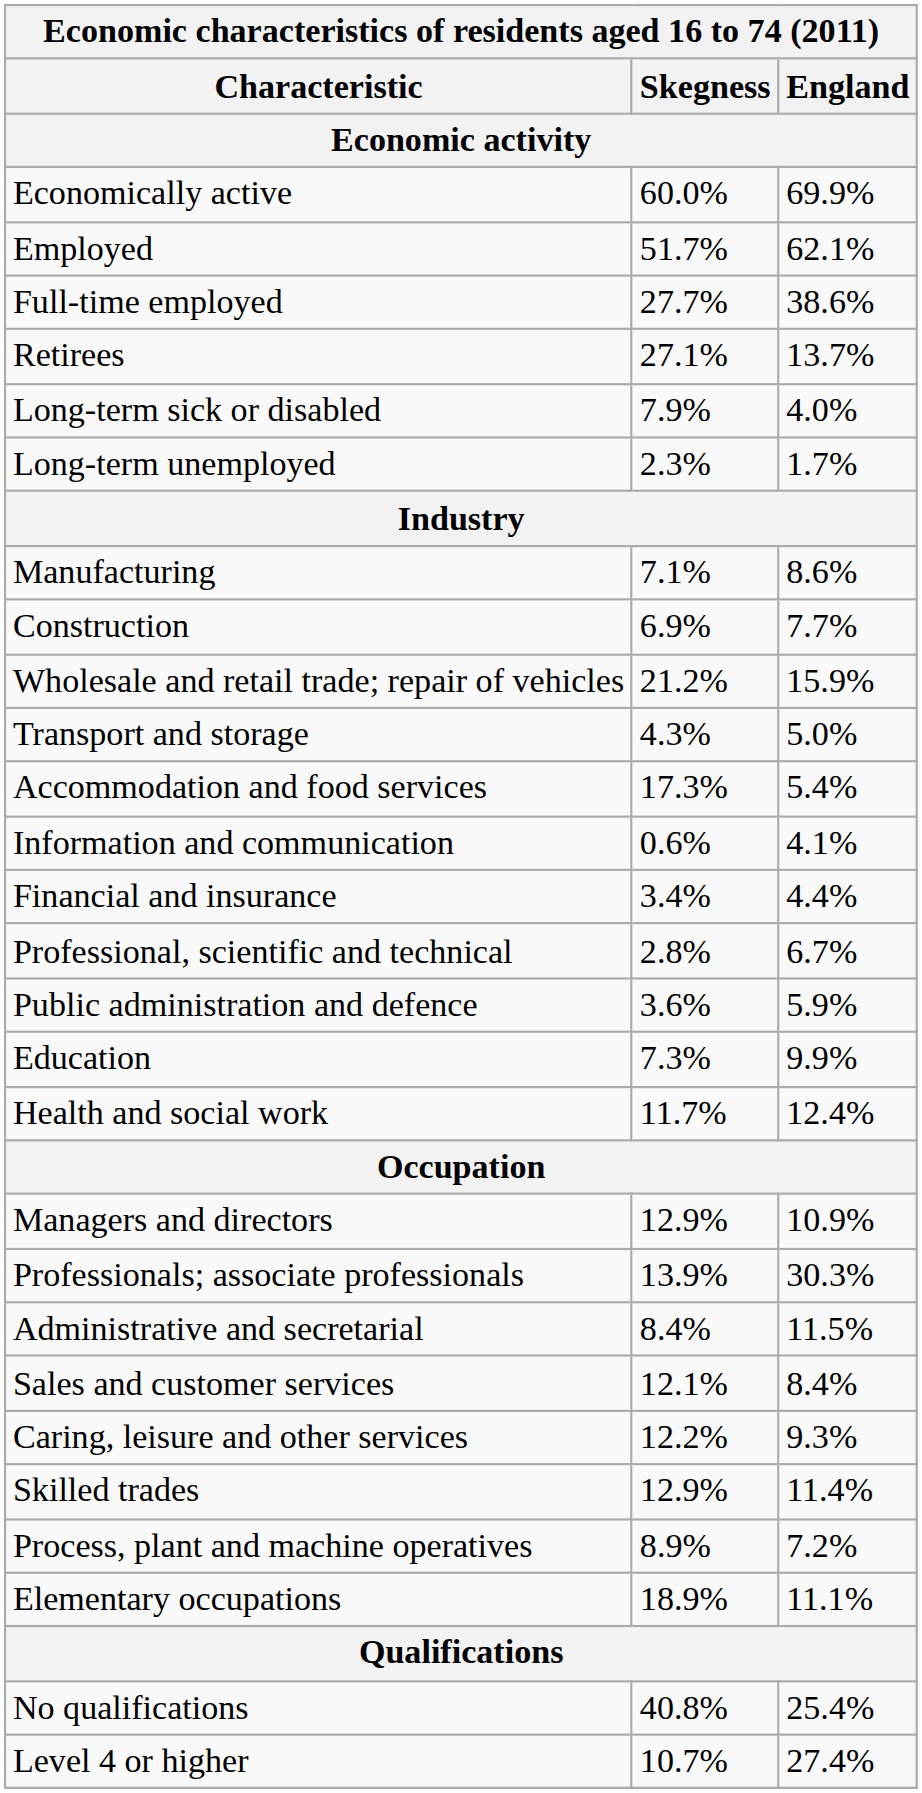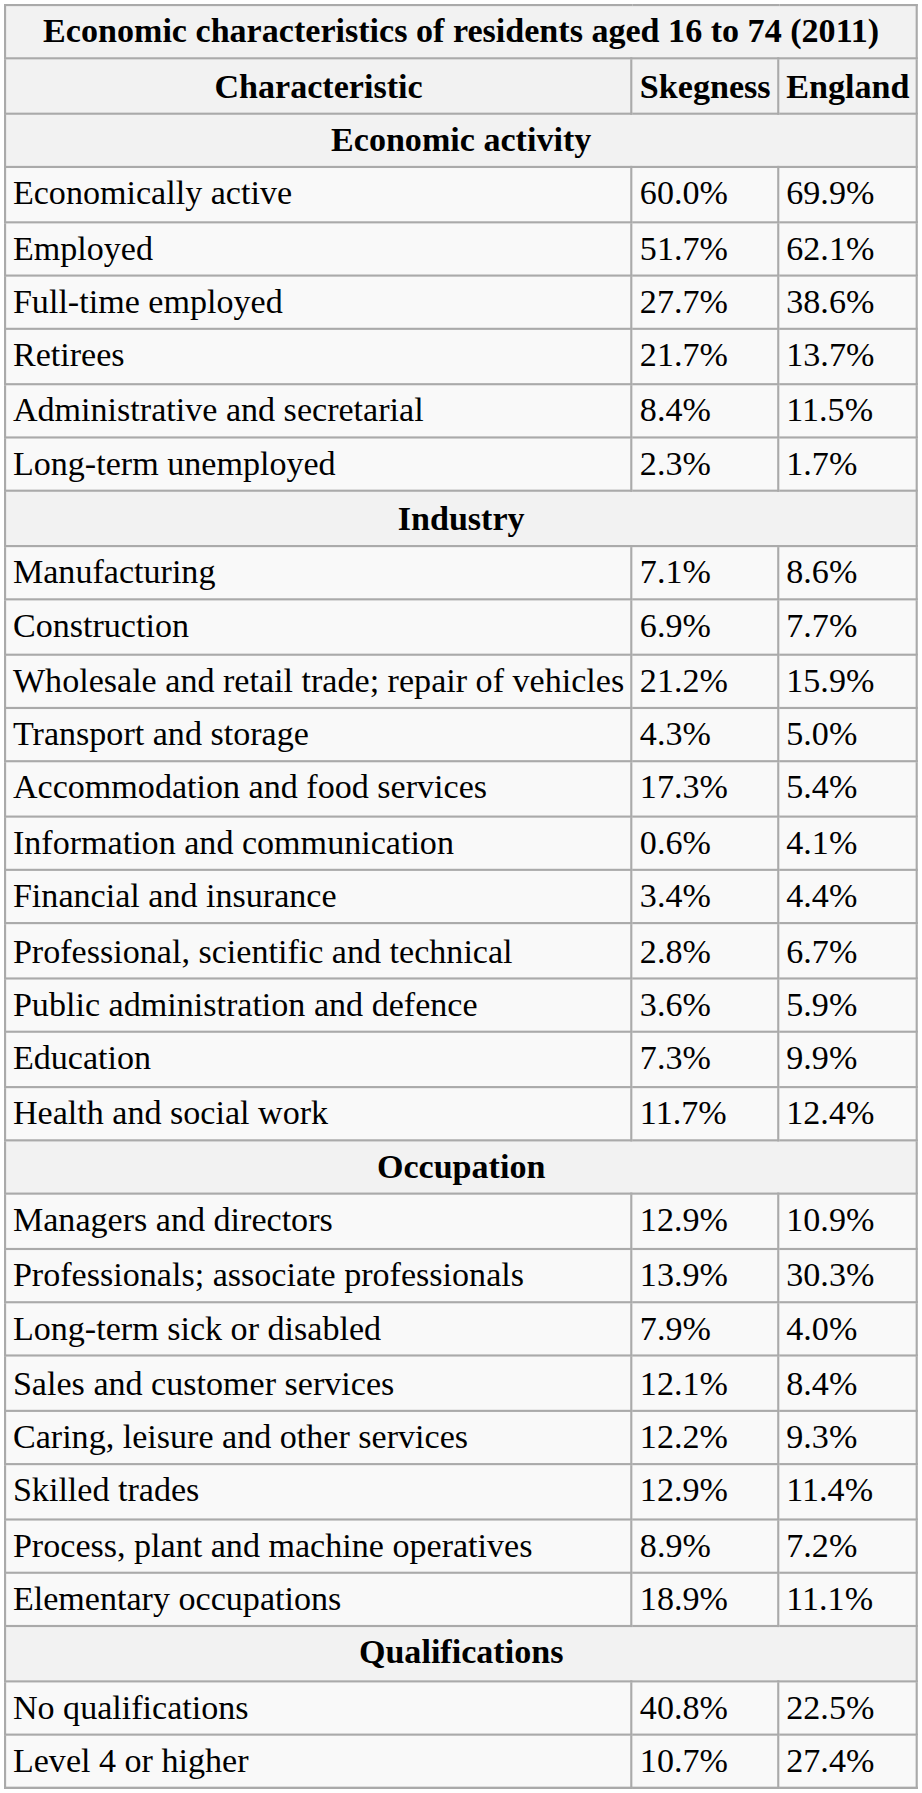 <table class="wikitable mw-collapsible mw-collapsed floatright">
 <tr>
 <th colspan=3>Economic characteristics of residents aged 16 to 74 (2011)</th>
 </tr>
 <tr>
 <th>Characteristic</th>
 <th>Skegness</th>
 <th>England</th>
 </tr>
 <tr>
 <th colspan=3>Economic activity</th>
 </tr>
 <tr>
 <td>Economically active</td>
 <td>60.0%</td>
 <td>69.9%</td>
 </tr>
 <tr>
 <td>Employed</td>
 <td>51.7%</td>
 <td>62.1%</td>
 </tr>
 <tr>
 <td>Full-time employed</td>
 <td>27.7%</td>
 <td>38.6%</td>
 </tr>
 <tr>
 <td>Retirees</td>
-<td>27.1%</td>
+<td>21.7%</td>
 <td>13.7%</td>
 </tr>
 <tr>
-<td>Long-term sick or disabled</td>
-<td>7.9%</td>
-<td>4.0%</td>
+<td>Administrative and secretarial</td>
+<td>8.4%</td>
+<td>11.5%</td>
 </tr>
 <tr>
 <td>Long-term unemployed</td>
 <td>2.3%</td>
 <td>1.7%</td>
 </tr>
 <tr>
 <th colspan="3">Industry</th>
 </tr>
 <tr>
 <td>Manufacturing</td>
 <td>7.1%</td>
 <td>8.6%</td>
 </tr>
 <tr>
 <td>Construction</td>
 <td>6.9%</td>
 <td>7.7%</td>
 </tr>
 <tr>
 <td>Wholesale and retail trade; repair of vehicles</td>
 <td>21.2%</td>
 <td>15.9%</td>
 </tr>
 <tr>
 <td>Transport and storage</td>
 <td>4.3%</td>
 <td>5.0%</td>
 </tr>
 <tr>
 <td>Accommodation and food services</td>
 <td>17.3%</td>
 <td>5.4%</td>
 </tr>
 <tr>
 <td>Information and communication</td>
 <td>0.6%</td>
 <td>4.1%</td>
 </tr>
 <tr>
 <td>Financial and insurance</td>
 <td>3.4%</td>
 <td>4.4%</td>
 </tr>
 <tr>
 <td>Professional, scientific and technical</td>
 <td>2.8%</td>
 <td>6.7%</td>
 </tr>
 <tr>
 <td>Public administration and defence</td>
 <td>3.6%</td>
 <td>5.9%</td>
 </tr>
 <tr>
 <td>Education</td>
 <td>7.3%</td>
 <td>9.9%</td>
 </tr>
 <tr>
 <td>Health and social work</td>
 <td>11.7%</td>
 <td>12.4%</td>
 </tr>
 <tr>
 <th colspan="3">Occupation</th>
 </tr>
 <tr>
 <td>Managers and directors</td>
 <td>12.9%</td>
 <td>10.9%</td>
 </tr>
 <tr>
 <td>Professionals; associate professionals</td>
 <td>13.9%</td>
 <td>30.3%</td>
 </tr>
 <tr>
-<td>Administrative and secretarial</td>
-<td>8.4%</td>
-<td>11.5%</td>
+<td>Long-term sick or disabled</td>
+<td>7.9%</td>
+<td>4.0%</td>
 </tr>
 <tr>
 <td>Sales and customer services</td>
 <td>12.1%</td>
 <td>8.4%</td>
 </tr>
 <tr>
 <td>Caring, leisure and other services</td>
 <td>12.2%</td>
 <td>9.3%</td>
 </tr>
 <tr>
 <td>Skilled trades</td>
 <td>12.9%</td>
 <td>11.4%</td>
 </tr>
 <tr>
 <td>Process, plant and machine operatives</td>
 <td>8.9%</td>
 <td>7.2%</td>
 </tr>
 <tr>
 <td>Elementary occupations</td>
 <td>18.9%</td>
 <td>11.1%</td>
 </tr>
 <tr>
 <th colspan="3">Qualifications</th>
 </tr>
 <tr>
 <td>No qualifications</td>
 <td>40.8%</td>
-<td>25.4%</td>
+<td>22.5%</td>
 </tr>
 <tr>
 <td>Level 4 or higher</td>
 <td>10.7%</td>
 <td>27.4%</td>
 </tr>
 <tr>
 </tr>
 </table>
